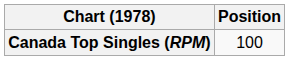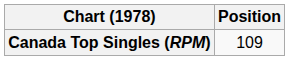 <table class="wikitable plainrowheaders" style="text-align:center">
 <tr>
 <th>Chart (1978)</th>
 <th>Position</th>
 </tr>
 <tr>
 <th scope="row">Canada Top Singles (<em>RPM</em>)</th>
-<td>100</td>
+<td>109</td>
 </tr>
 </table>
